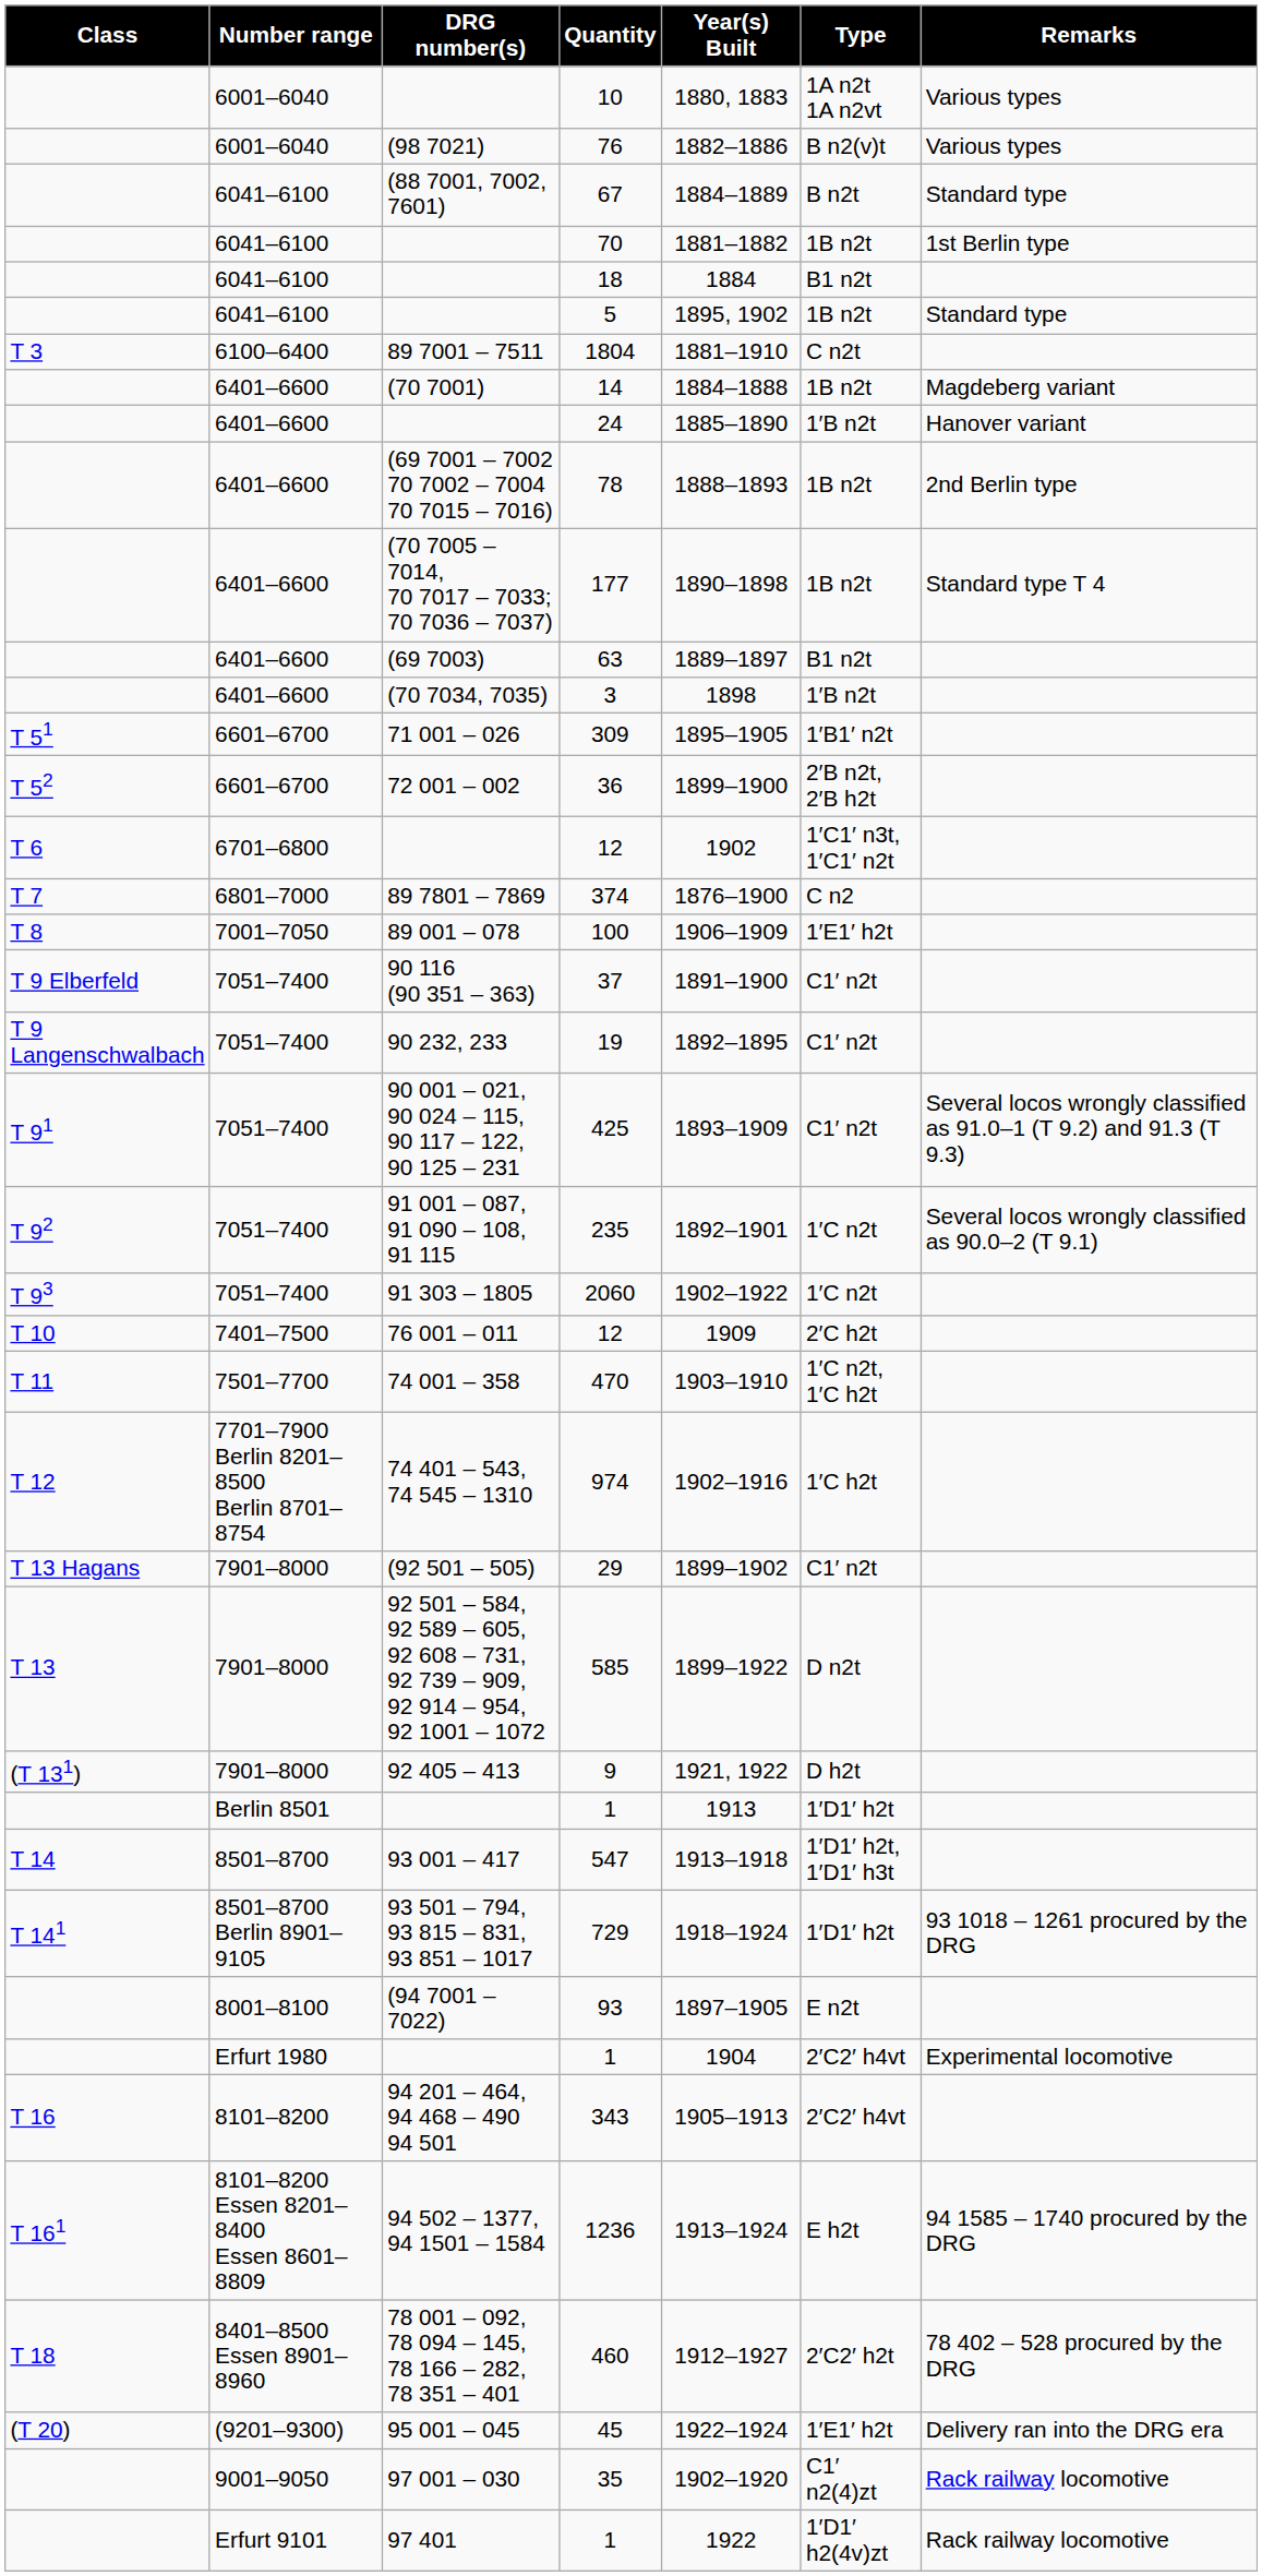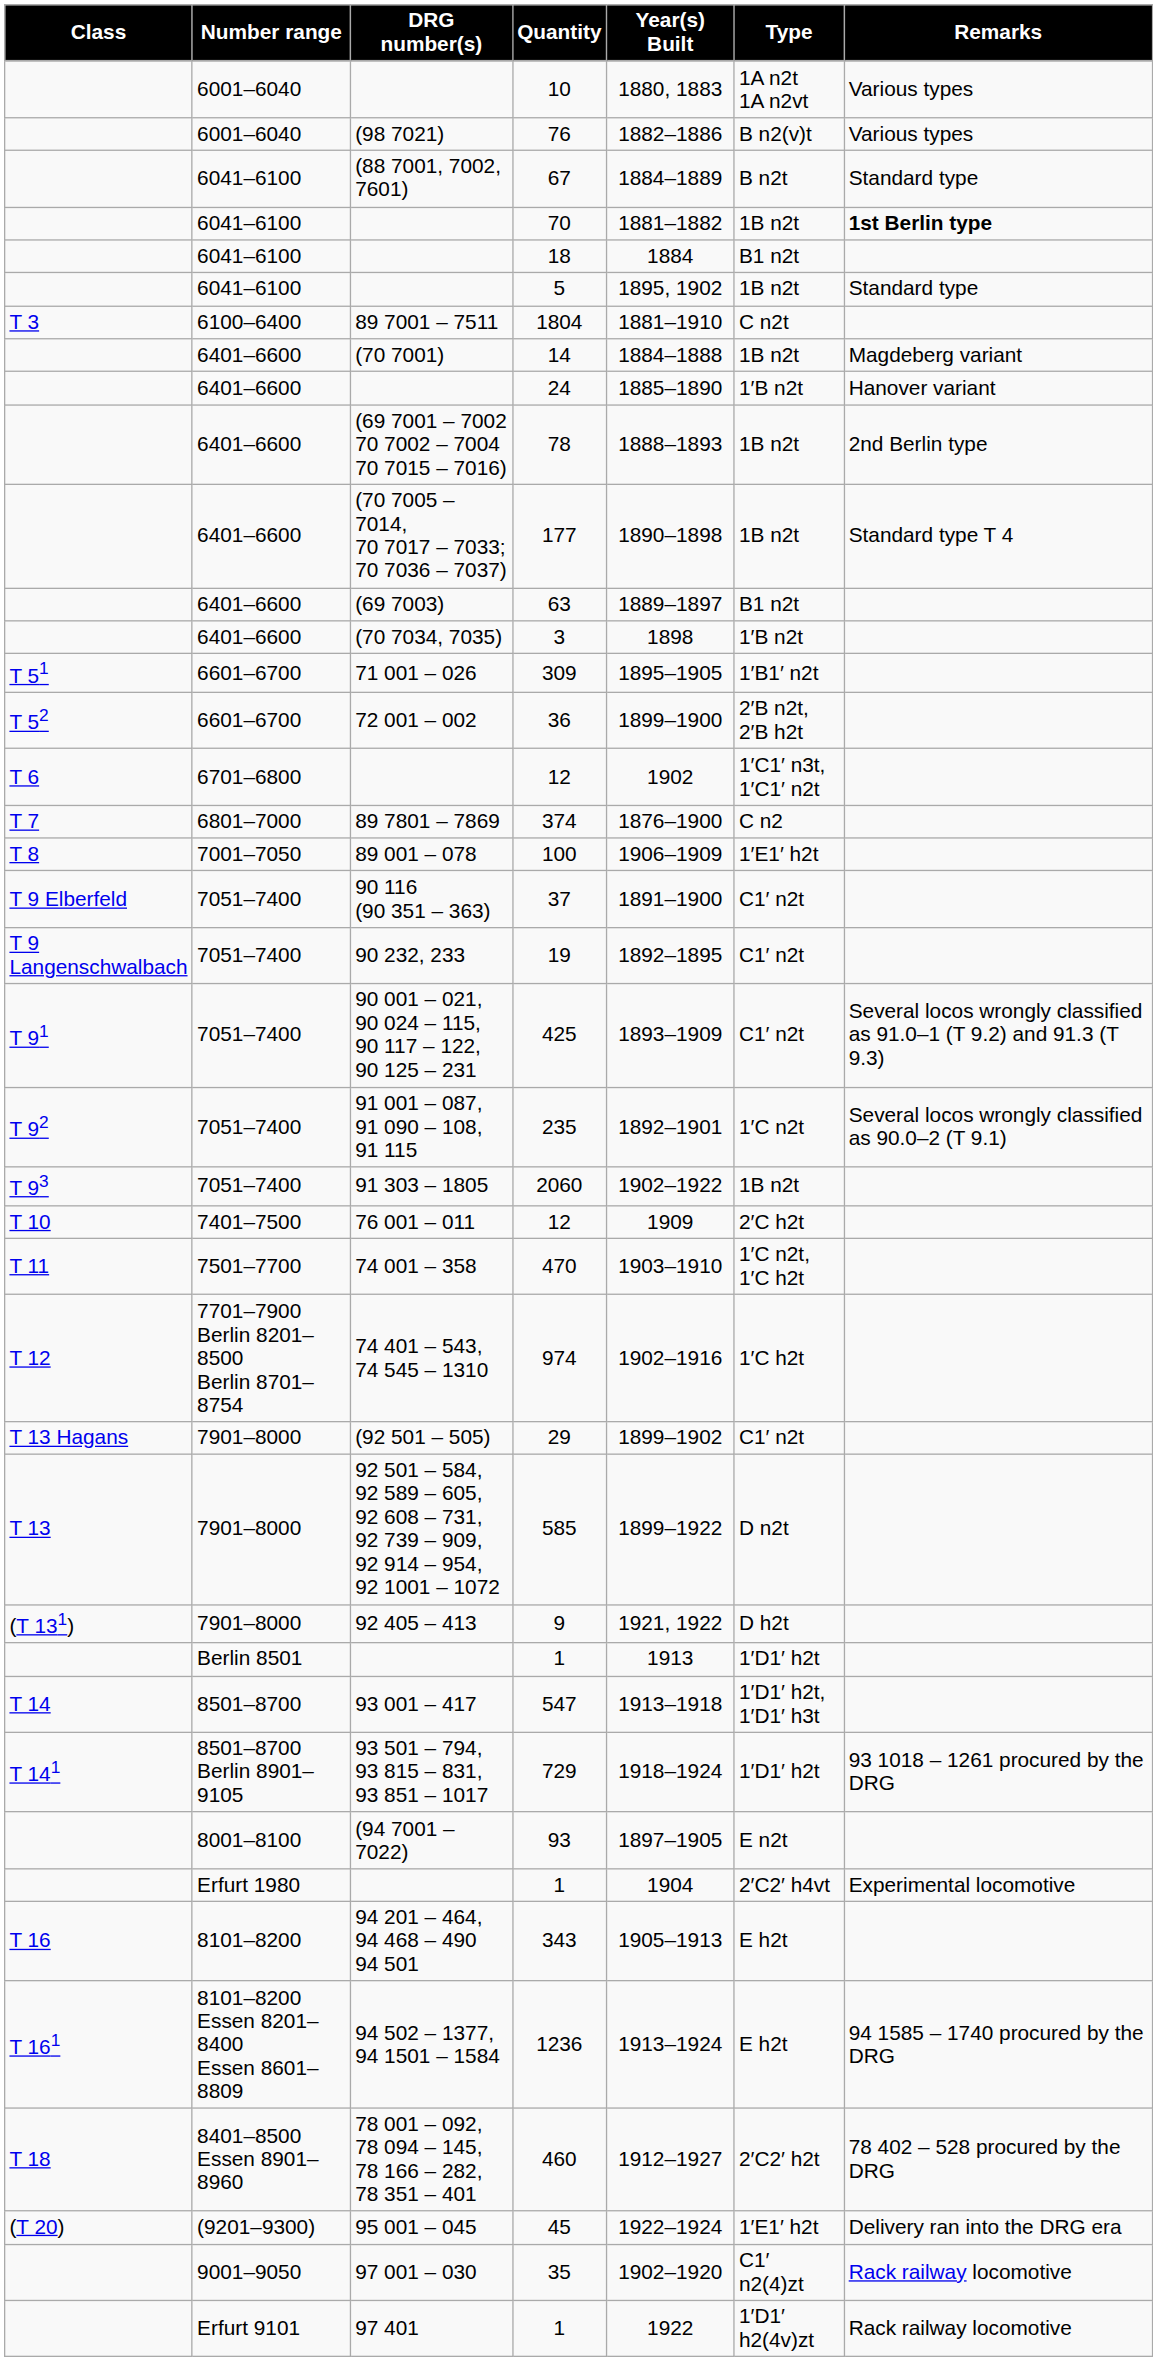 <table class="wikitable"  width="100%">
 <tr>
 <th style="color:white; background:black" width="10%">Class</th>
 <th style="color:white; background:black" width="15%">Number range</th>
 <th style="color:white; background:black" width="15%">DRG number(s)</th>
 <th style="color:white; background:black" width="8%">Quantity</th>
 <th style="color:white; background:black" width="12%">Year(s) Built</th>
 <th style="color:white; background:black" width="10%">Type</th>
 <th style="color:white; background:black" width="30%">Remarks</th>
 </tr>
 <tr>
 <td></td>
 <td>6001–6040</td>
 <td></td>
 <td align="center">10</td>
 <td align="center">1880, 1883</td>
 <td>1A n2t<br>1A n2vt</td>
 <td>Various types</td>
 </tr>
 <tr>
 <td></td>
 <td>6001–6040</td>
 <td>(98 7021)</td>
 <td align="center">76</td>
 <td align="center">1882–1886</td>
 <td>B n2(v)t</td>
 <td>Various types</td>
 </tr>
 <tr>
 <td></td>
 <td>6041–6100</td>
 <td>(88 7001, 7002, 7601)</td>
 <td align="center">67</td>
 <td align="center">1884–1889</td>
 <td>B n2t</td>
 <td>Standard type</td>
 </tr>
 <tr>
 <td></td>
 <td>6041–6100</td>
 <td></td>
 <td align="center">70</td>
 <td align="center">1881–1882</td>
 <td>1B n2t</td>
-<td>1st Berlin type</td>
+<td><strong>1st Berlin type</strong></td>
 </tr>
 <tr>
 <td></td>
 <td>6041–6100</td>
 <td></td>
 <td align="center">18</td>
 <td align="center">1884</td>
 <td>B1 n2t</td>
 <td></td>
 </tr>
 <tr>
 <td></td>
 <td>6041–6100</td>
 <td></td>
 <td align="center">5</td>
 <td align="center">1895, 1902</td>
 <td>1B n2t</td>
 <td>Standard type</td>
 </tr>
 <tr>
 <td><a href='#'>T 3</a></td>
 <td>6100–6400</td>
 <td>89 7001 – 7511</td>
 <td align="center">1804</td>
 <td align="center">1881–1910</td>
 <td>C n2t</td>
 <td></td>
 </tr>
 <tr>
 <td></td>
 <td>6401–6600</td>
 <td>(70 7001)</td>
 <td align="center">14</td>
 <td align="center">1884–1888</td>
 <td>1B n2t</td>
 <td>Magdeberg variant</td>
 </tr>
 <tr>
 <td></td>
 <td>6401–6600</td>
 <td></td>
 <td align="center">24</td>
 <td align="center">1885–1890</td>
 <td>1′B n2t</td>
 <td>Hanover variant</td>
 </tr>
 <tr>
 <td></td>
 <td>6401–6600</td>
 <td>(69 7001 – 7002<br>70 7002 – 7004<br>70 7015 – 7016)</td>
 <td align="center">78</td>
 <td align="center">1888–1893</td>
 <td>1B n2t</td>
 <td>2nd Berlin type</td>
 </tr>
 <tr>
 <td></td>
 <td>6401–6600</td>
 <td>(70 7005 – 7014,<br>70 7017 – 7033;<br>70 7036 – 7037)</td>
 <td align="center">177</td>
 <td align="center">1890–1898</td>
 <td>1B n2t</td>
 <td>Standard type T 4</td>
 </tr>
 <tr>
 <td></td>
 <td>6401–6600</td>
 <td>(69 7003)</td>
 <td align="center">63</td>
 <td align="center">1889–1897</td>
 <td>B1 n2t</td>
 <td></td>
 </tr>
 <tr>
 <td></td>
 <td>6401–6600</td>
 <td>(70 7034, 7035)</td>
 <td align="center">3</td>
 <td align="center">1898</td>
 <td>1′B n2t</td>
 <td></td>
 </tr>
 <tr>
 <td><a href='#'>T 5<sup>1</sup></a></td>
 <td>6601–6700</td>
 <td>71 001 – 026</td>
 <td align="center">309</td>
 <td align="center">1895–1905</td>
 <td>1′B1′ n2t</td>
 <td></td>
 </tr>
 <tr>
 <td><a href='#'>T 5<sup>2</sup></a></td>
 <td>6601–6700</td>
 <td>72 001 – 002</td>
 <td align="center">36</td>
 <td align="center">1899–1900</td>
 <td>2′B n2t, <br>2′B h2t</td>
 <td></td>
 </tr>
 <tr>
 <td><a href='#'>T 6</a></td>
 <td>6701–6800</td>
 <td></td>
 <td align="center">12</td>
 <td align="center">1902</td>
 <td>1′C1′ n3t,<br>1′C1′ n2t</td>
 <td></td>
 </tr>
 <tr>
 <td><a href='#'>T 7</a></td>
 <td>6801–7000</td>
 <td>89 7801 – 7869</td>
 <td align="center">374</td>
 <td align="center">1876–1900</td>
 <td>C n2</td>
 <td></td>
 </tr>
 <tr>
 <td><a href='#'>T 8</a></td>
 <td>7001–7050</td>
 <td>89 001 – 078</td>
 <td align="center">100</td>
 <td align="center">1906–1909</td>
 <td>1′E1′ h2t</td>
 <td></td>
 </tr>
 <tr>
 <td><a href='#'>T 9 Elberfeld</a></td>
 <td>7051–7400</td>
 <td>90 116<br>(90 351 – 363)</td>
 <td align="center">37</td>
 <td align="center">1891–1900</td>
 <td>C1′ n2t</td>
 <td></td>
 </tr>
 <tr>
 <td><a href='#'>T 9 Langenschwalbach</a></td>
 <td>7051–7400</td>
 <td>90 232, 233</td>
 <td align="center">19</td>
 <td align="center">1892–1895</td>
 <td>C1′ n2t</td>
 <td></td>
 </tr>
 <tr>
 <td><a href='#'>T 9<sup>1</sup></a></td>
 <td>7051–7400</td>
 <td>90 001 – 021, <br>90 024 – 115, <br>90 117 – 122, <br>90 125 – 231</td>
 <td align="center">425</td>
 <td align="center">1893–1909</td>
 <td>C1′ n2t</td>
 <td>Several locos wrongly classified as 91.0–1 (T 9.2) and 91.3 (T 9.3)</td>
 </tr>
 <tr>
 <td><a href='#'>T 9<sup>2</sup></a></td>
 <td>7051–7400</td>
 <td>91 001 – 087, <br>91 090 – 108, <br>91 115</td>
 <td align="center">235</td>
 <td align="center">1892–1901</td>
 <td>1′C n2t</td>
 <td>Several locos wrongly classified as 90.0–2 (T 9.1)</td>
 </tr>
 <tr>
 <td><a href='#'>T 9<sup>3</sup></a></td>
 <td>7051–7400</td>
 <td>91 303 – 1805</td>
 <td align="center">2060</td>
 <td align="center">1902–1922</td>
-<td>1′C n2t</td>
+<td>1B n2t</td>
 <td></td>
 </tr>
 <tr>
 <td><a href='#'>T 10</a></td>
 <td>7401–7500</td>
 <td>76 001 – 011</td>
 <td align="center">12</td>
 <td align="center">1909</td>
 <td>2′C h2t</td>
 <td></td>
 </tr>
 <tr>
 <td><a href='#'>T 11</a></td>
 <td>7501–7700</td>
 <td>74 001 – 358</td>
 <td align="center">470</td>
 <td align="center">1903–1910</td>
 <td>1′C n2t, <br>1′C h2t</td>
 <td></td>
 </tr>
 <tr>
 <td><a href='#'>T 12</a></td>
 <td>7701–7900<br>Berlin 8201–8500<br>Berlin 8701–8754</td>
 <td>74 401 – 543, <br>74 545 – 1310</td>
 <td align="center">974</td>
 <td align="center">1902–1916</td>
 <td>1′C h2t</td>
 <td></td>
 </tr>
 <tr>
 <td><a href='#'>T 13 Hagans</a></td>
 <td>7901–8000</td>
 <td>(92 501 – 505)</td>
 <td align="center">29</td>
 <td align="center">1899–1902</td>
 <td>C1′ n2t</td>
 <td></td>
 </tr>
 <tr>
 <td><a href='#'>T 13</a></td>
 <td>7901–8000</td>
 <td>92 501 – 584, <br>92 589 – 605, <br>92 608 – 731, <br>92 739 – 909, <br>92 914 – 954, <br>92 1001 – 1072</td>
 <td align="center">585</td>
 <td align="center">1899–1922</td>
 <td>D n2t</td>
 <td></td>
 </tr>
 <tr>
 <td>(<a href='#'>T 13<sup>1</sup></a>)</td>
 <td>7901–8000</td>
 <td>92 405 – 413</td>
 <td align="center">9</td>
 <td align="center">1921, 1922</td>
 <td>D h2t</td>
 <td></td>
 </tr>
 <tr>
 <td></td>
 <td>Berlin 8501</td>
 <td></td>
 <td align="center">1</td>
 <td align="center">1913</td>
 <td>1′D1′ h2t</td>
 <td></td>
 </tr>
 <tr>
 <td><a href='#'>T 14</a></td>
 <td>8501–8700</td>
 <td>93 001 – 417</td>
 <td align="center">547</td>
 <td align="center">1913–1918</td>
 <td>1′D1′ h2t, <br>1′D1′ h3t</td>
 <td></td>
 </tr>
 <tr>
 <td><a href='#'>T 14<sup>1</sup></a></td>
 <td>8501–8700<br>Berlin 8901–9105</td>
 <td>93 501 – 794, <br>93 815 – 831, <br>93 851 – 1017</td>
 <td align="center">729</td>
 <td align="center">1918–1924</td>
 <td>1′D1′ h2t</td>
 <td>93 1018 – 1261 procured by the DRG</td>
 </tr>
 <tr>
 <td></td>
 <td>8001–8100</td>
 <td>(94 7001 – 7022)</td>
 <td align="center">93</td>
 <td align="center">1897–1905</td>
 <td>E n2t</td>
 <td></td>
 </tr>
 <tr>
 <td></td>
 <td>Erfurt 1980</td>
 <td></td>
 <td align="center">1</td>
 <td align="center">1904</td>
 <td>2′C2′ h4vt</td>
 <td>Experimental locomotive</td>
 </tr>
 <tr>
 <td><a href='#'>T 16</a></td>
 <td>8101–8200</td>
 <td>94 201 – 464, <br>94 468 – 490 <br>94 501</td>
 <td align="center">343</td>
 <td align="center">1905–1913</td>
-<td>2′C2′ h4vt</td>
+<td>E h2t</td>
 <td></td>
 </tr>
 <tr>
 <td><a href='#'>T 16<sup>1</sup></a></td>
 <td>8101–8200<br>Essen 8201–8400<br>Essen 8601–8809</td>
 <td>94 502 – 1377, <br>94 1501 – 1584</td>
 <td align="center">1236</td>
 <td align="center">1913–1924</td>
 <td>E h2t</td>
 <td>94 1585 – 1740 procured by the DRG</td>
 </tr>
 <tr>
 <td><a href='#'>T 18</a></td>
 <td>8401–8500<br>Essen 8901–8960</td>
 <td>78 001 – 092, <br>78 094 – 145, <br>78 166 – 282, <br>78 351 – 401</td>
 <td align="center">460</td>
 <td align="center">1912–1927</td>
 <td>2′C2′ h2t</td>
 <td>78 402 – 528 procured by the DRG</td>
 </tr>
 <tr>
 <td>(<a href='#'>T 20</a>)</td>
 <td>(9201–9300)</td>
 <td>95 001 – 045</td>
 <td align="center">45</td>
 <td align="center">1922–1924</td>
 <td>1′E1′ h2t</td>
 <td>Delivery ran into the DRG era</td>
 </tr>
 <tr>
 <td></td>
 <td>9001–9050</td>
 <td>97 001 – 030</td>
 <td align="center">35</td>
 <td align="center">1902–1920</td>
 <td>C1′ n2(4)zt</td>
 <td><a href='#'>Rack railway</a> locomotive</td>
 </tr>
 <tr>
 <td></td>
 <td>Erfurt 9101</td>
 <td>97 401</td>
 <td align="center">1</td>
 <td align="center">1922</td>
 <td>1′D1′ h2(4v)zt</td>
 <td>Rack railway locomotive</td>
 </tr>
 </table>
